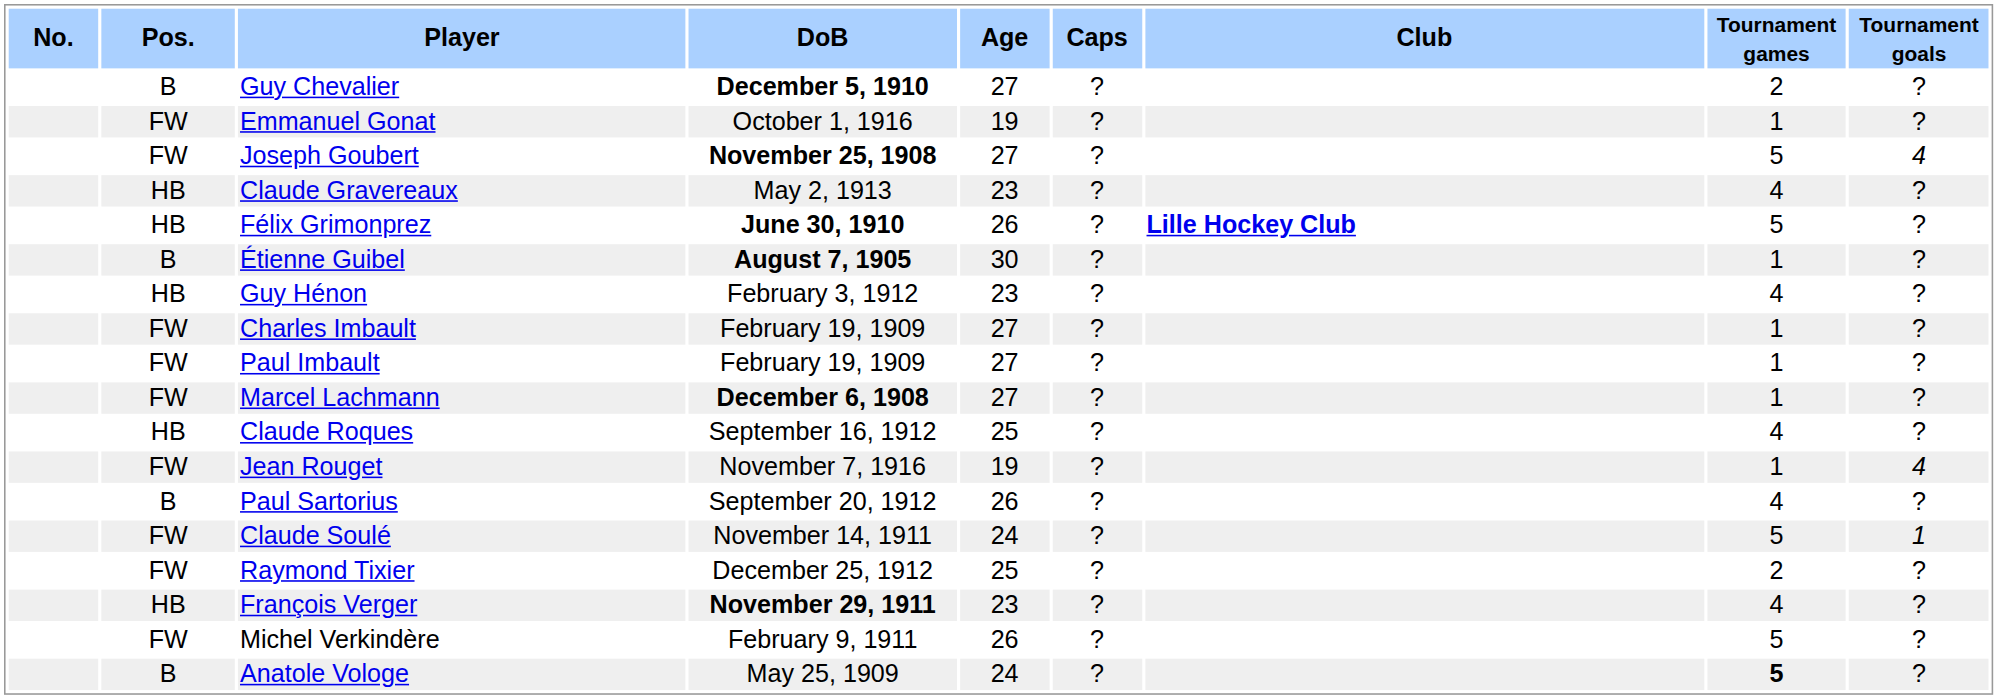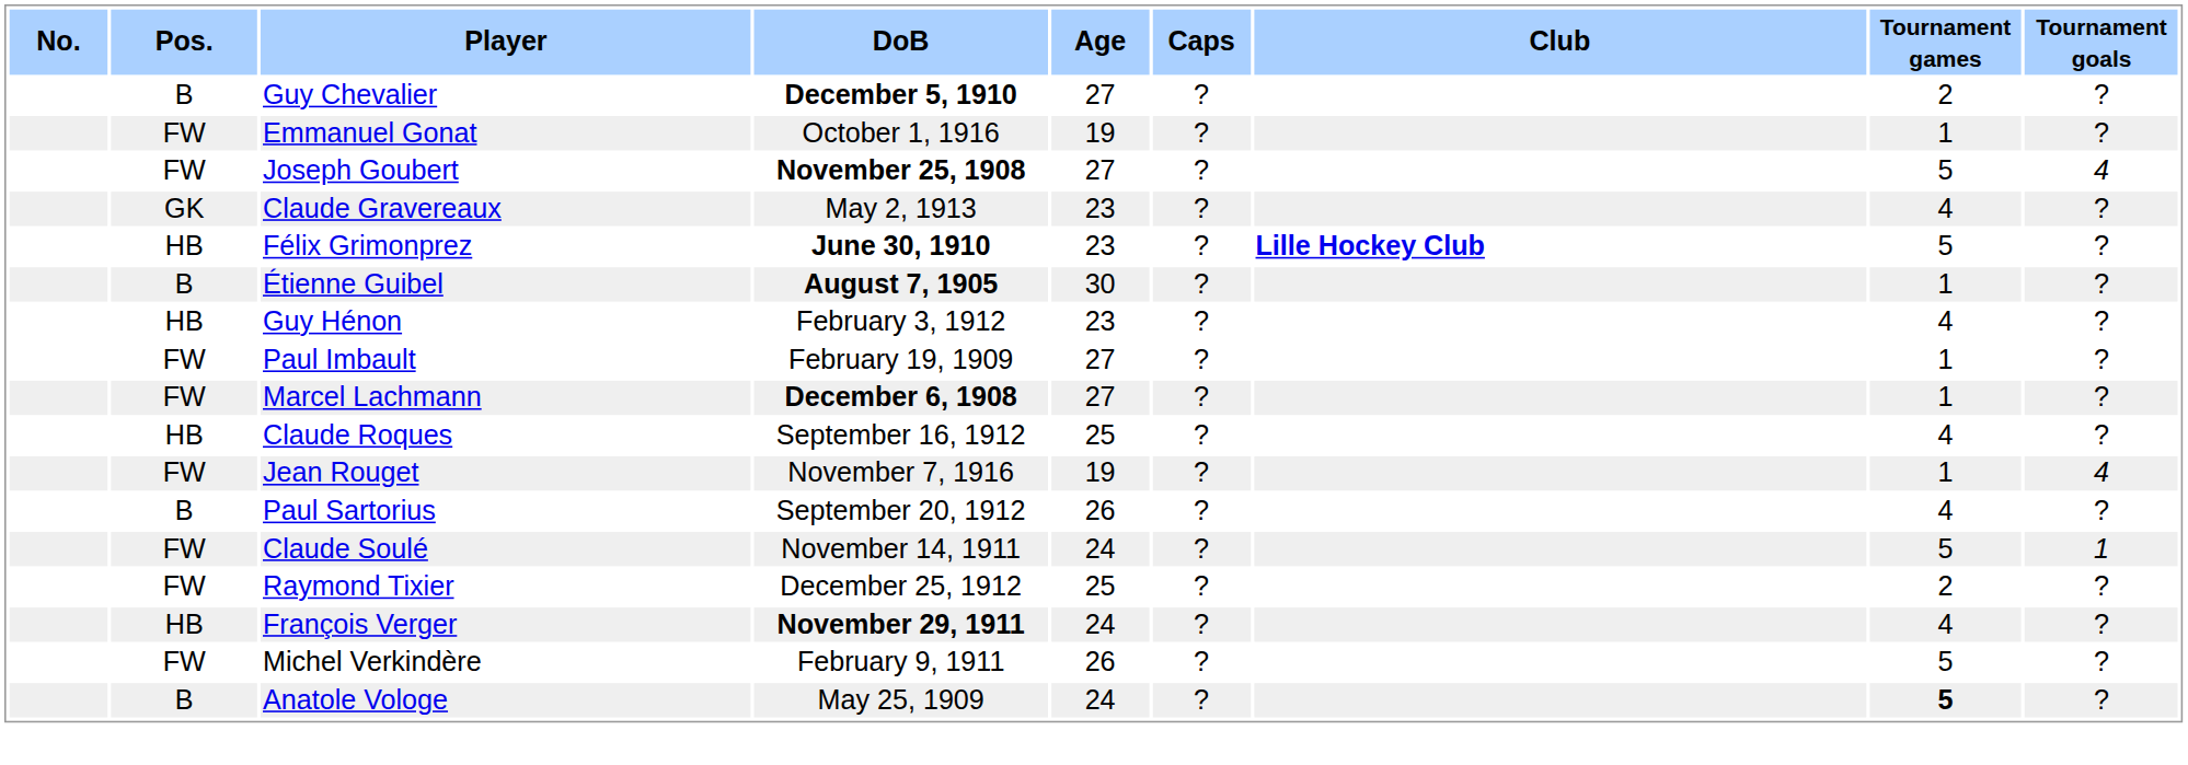 <table border="0" width="80%" style="border: 1px solid #999; background-color:#FFFFFF; text-align:center">
 <tr align="center" bgcolor="#AAD0FF">
 <th width=4%>No.</th>
 <th width=6%>Pos.</th>
 <th width=20%>Player</th>
 <th width=12%>DoB</th>
 <th width=4%>Age</th>
 <th width=4%>Caps</th>
 <th width=25%>Club</th>
 <th width=6%><small>Tournament<br>games</small></th>
 <th width=6%><small>Tournament<br>goals</small></th>
 </tr>
 <tr>
 <td></td>
 <td>B</td>
 <td align="left"><a href='#'>Guy Chevalier</a></td>
 <td><strong>December 5, 1910</strong></td>
 <td>27</td>
 <td>?</td>
 <td align="left"></td>
 <td>2</td>
 <td>?</td>
 </tr>
 <tr bgcolor="#EFEFEF">
 <td></td>
 <td>FW</td>
 <td align="left"><a href='#'>Emmanuel Gonat</a></td>
 <td>October 1, 1916</td>
 <td>19</td>
 <td>?</td>
 <td align="left"></td>
 <td>1</td>
 <td>?</td>
 </tr>
 <tr>
 <td></td>
 <td>FW</td>
 <td align="left"><a href='#'>Joseph Goubert</a></td>
 <td><strong>November 25, 1908</strong></td>
 <td>27</td>
 <td>?</td>
 <td align="left"></td>
 <td>5</td>
 <td><em>4</em></td>
 </tr>
 <tr bgcolor="#EFEFEF">
 <td></td>
-<td>HB</td>
+<td>GK</td>
 <td align="left"><a href='#'>Claude Gravereaux</a></td>
 <td>May 2, 1913</td>
 <td>23</td>
 <td>?</td>
 <td align="left"></td>
 <td>4</td>
 <td>?</td>
 </tr>
 <tr>
 <td></td>
 <td>HB</td>
 <td align="left"><a href='#'>Félix Grimonprez</a></td>
 <td><strong>June 30, 1910</strong></td>
-<td>26</td>
+<td>23</td>
 <td>?</td>
 <td align="left"><strong> <a href='#'>Lille Hockey Club</a></strong></td>
 <td>5</td>
 <td>?</td>
 </tr>
 <tr bgcolor="#EFEFEF">
 <td></td>
 <td>B</td>
 <td align="left"><a href='#'>Étienne Guibel</a></td>
 <td><strong>August 7, 1905</strong></td>
 <td>30</td>
 <td>?</td>
 <td align="left"></td>
 <td>1</td>
 <td>?</td>
 </tr>
 <tr>
 <td></td>
 <td>HB</td>
 <td align="left"><a href='#'>Guy Hénon</a></td>
 <td>February 3, 1912</td>
 <td>23</td>
 <td>?</td>
 <td align="left"></td>
 <td>4</td>
-<td>?</td>
-</tr>
-<tr bgcolor="#EFEFEF">
-<td></td>
-<td>FW</td>
-<td align="left"><a href='#'>Charles Imbault</a></td>
-<td>February 19, 1909</td>
-<td>27</td>
-<td>?</td>
-<td align="left"></td>
-<td>1</td>
 <td>?</td>
 </tr>
 <tr>
 <td></td>
 <td>FW</td>
 <td align="left"><a href='#'>Paul Imbault</a></td>
 <td>February 19, 1909</td>
 <td>27</td>
 <td>?</td>
 <td align="left"></td>
 <td>1</td>
 <td>?</td>
 </tr>
 <tr bgcolor="#EFEFEF">
 <td></td>
 <td>FW</td>
 <td align="left"><a href='#'>Marcel Lachmann</a></td>
 <td><strong>December 6, 1908</strong></td>
 <td>27</td>
 <td>?</td>
 <td align="left"></td>
 <td>1</td>
 <td>?</td>
 </tr>
 <tr>
 <td></td>
 <td>HB</td>
 <td align="left"><a href='#'>Claude Roques</a></td>
 <td>September 16, 1912</td>
 <td>25</td>
 <td>?</td>
 <td align="left"></td>
 <td>4</td>
 <td>?</td>
 </tr>
 <tr bgcolor="#EFEFEF">
 <td></td>
 <td>FW</td>
 <td align="left"><a href='#'>Jean Rouget</a></td>
 <td>November 7, 1916</td>
 <td>19</td>
 <td>?</td>
 <td align="left"></td>
 <td>1</td>
 <td><em>4</em></td>
 </tr>
 <tr>
 <td></td>
 <td>B</td>
 <td align="left"><a href='#'>Paul Sartorius</a></td>
 <td>September 20, 1912</td>
 <td>26</td>
 <td>?</td>
 <td align="left"></td>
 <td>4</td>
 <td>?</td>
 </tr>
 <tr bgcolor="#EFEFEF">
 <td></td>
 <td>FW</td>
 <td align="left"><a href='#'>Claude Soulé</a></td>
 <td>November 14, 1911</td>
 <td>24</td>
 <td>?</td>
 <td align="left"></td>
 <td>5</td>
 <td><em>1</em></td>
 </tr>
 <tr>
 <td></td>
 <td>FW</td>
 <td align="left"><a href='#'>Raymond Tixier</a></td>
 <td>December 25, 1912</td>
 <td>25</td>
 <td>?</td>
 <td align="left"></td>
 <td>2</td>
 <td>?</td>
 </tr>
 <tr bgcolor="#EFEFEF">
 <td></td>
 <td>HB</td>
 <td align="left"><a href='#'>François Verger</a></td>
 <td><strong>November 29, 1911</strong></td>
-<td>23</td>
+<td>24</td>
 <td>?</td>
 <td align="left"></td>
 <td>4</td>
 <td>?</td>
 </tr>
 <tr>
 <td></td>
 <td>FW</td>
 <td align="left">Michel Verkindère</td>
 <td>February 9, 1911</td>
 <td>26</td>
 <td>?</td>
 <td align="left"></td>
 <td>5</td>
 <td>?</td>
 </tr>
 <tr bgcolor="#EFEFEF">
 <td></td>
 <td>B</td>
 <td align="left"><a href='#'>Anatole Vologe</a></td>
 <td>May 25, 1909</td>
 <td>24</td>
 <td>?</td>
 <td align="left"></td>
 <td><strong>5</strong></td>
 <td>?</td>
 </tr>
 </table>
